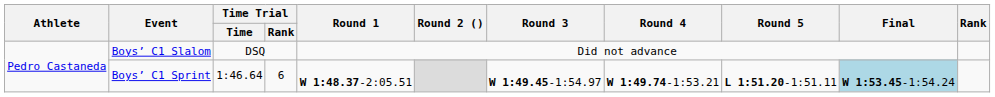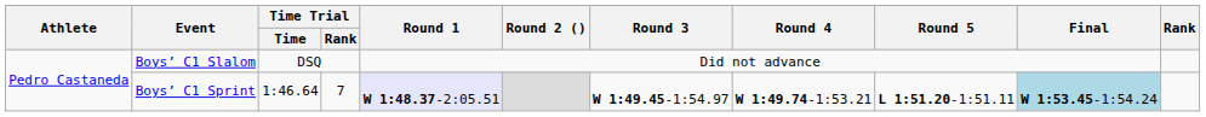 <table class="wikitable" border="1" style="font-size:90%">
 <tr>
 <th rowspan=2>Athlete</th>
 <th rowspan=2>Event</th>
 <th colspan=2>Time Trial</th>
 <th rowspan=2>Round 1</th>
 <th rowspan=2>Round 2 ()</th>
 <th rowspan=2>Round 3</th>
 <th rowspan=2>Round 4</th>
 <th rowspan=2>Round 5</th>
 <th rowspan=2>Final</th>
 <th rowspan=2>Rank</th>
 </tr>
 <tr>
 <th>Time</th>
 <th>Rank</th>
 </tr>
 <tr>
 <td rowspan=2><a href='#'>Pedro Castaneda</a></td>
 <td><a href='#'>Boys’ C1 Slalom</a></td>
 <td align=center colspan=2>DSQ</td>
 <td align=center colspan=6>Did not advance</td>
 <td></td>
 </tr>
 <tr>
 <td><a href='#'>Boys’ C1 Sprint</a></td>
 <td align=center>1:46.64</td>
-<td align=center>6</td>
-<td align=center><br><strong>W</strong> <strong>1:48.37</strong>-2:05.51</td>
+<td align=center>7</td>
+<td align=center style="background: lavender;"><br><strong>W</strong> <strong>1:48.37</strong>-2:05.51</td>
 <td bgcolor=#DCDCDC></td>
 <td align=center><br><strong>W</strong> <strong>1:49.45</strong>-1:54.97</td>
 <td align=center><br><strong>W</strong> <strong>1:49.74</strong>-1:53.21</td>
 <td align=center><br><strong>L</strong> <strong>1:51.20</strong>-1:51.11</td>
 <td align=center style="background: lightblue;"><br><strong>W</strong> <strong>1:53.45</strong>-1:54.24</td>
 <td align=center></td>
 </tr>
 </table>
